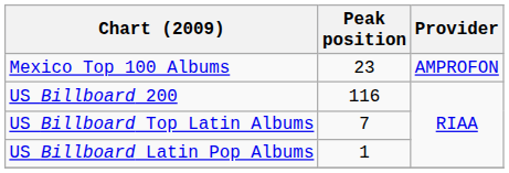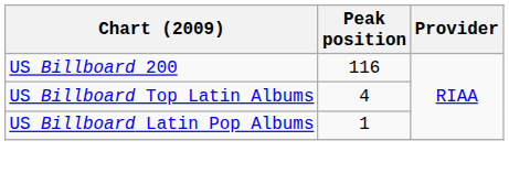 <table class="wikitable">
 <tr style="background:#ebf5ff;">
 <th align="left">Chart (2009)</th>
 <th align="left">Peak<br>position</th>
 <th align="left">Provider</th>
-</tr>
-<tr>
-<td align="left"><a href='#'>Mexico Top 100 Albums</a></td>
-<td style="text-align:center;">23</td>
-<td style="text-align:center;"><a href='#'>AMPROFON</a></td>
 </tr>
 <tr>
 <td align="left"><a href='#'>US <em>Billboard</em> 200</a></td>
 <td style="text-align:center;">116</td>
 <td style="text-align:center;" rowspan="3"><a href='#'>RIAA</a></td>
 </tr>
 <tr>
 <td align="left"><a href='#'>US <em>Billboard</em> Top Latin Albums</a></td>
-<td style="text-align:center;">7</td>
+<td style="text-align:center;">4</td>
 </tr>
 <tr>
 <td align="left"><a href='#'>US <em>Billboard</em> Latin Pop Albums</a></td>
 <td style="text-align:center;">1</td>
 </tr>
 <tr>
 </tr>
 </table>
